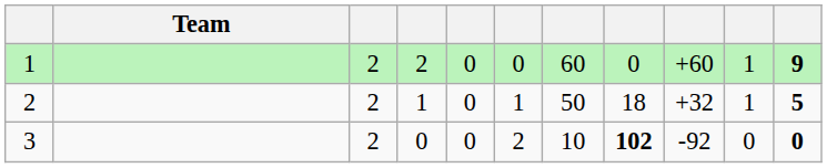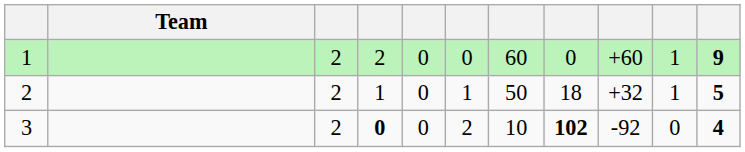 <table class="wikitable" style="text-align:center;">
 <tr>
 <th style="width:1.5em;"></th>
 <th style="width:11.5em">Team</th>
 <th style="width:1.5em;"></th>
 <th style="width:1.5em;"></th>
 <th style="width:1.5em;"></th>
 <th style="width:1.5em;"></th>
 <th style="width:2.0em;"></th>
 <th style="width:2.0em;"></th>
 <th style="width:2.0em;"></th>
 <th style="width:1.5em;"></th>
 <th style="width:1.5em;"></th>
 </tr>
 <tr style="background:#bbf3bb;">
 <td>1</td>
 <td align="left"></td>
 <td>2</td>
 <td>2</td>
 <td>0</td>
 <td>0</td>
 <td>60</td>
 <td>0</td>
 <td>+60</td>
 <td>1</td>
 <td><strong>9</strong></td>
 </tr>
 <tr>
 <td>2</td>
 <td align="left"></td>
 <td>2</td>
 <td>1</td>
 <td>0</td>
 <td>1</td>
 <td>50</td>
 <td>18</td>
 <td>+32</td>
 <td>1</td>
 <td><strong>5</strong></td>
 </tr>
 <tr>
 <td>3</td>
 <td align="left"></td>
 <td>2</td>
-<td>0</td>
+<td><strong>0</strong></td>
 <td>0</td>
 <td>2</td>
 <td>10</td>
 <td><strong>102</strong></td>
 <td>-92</td>
 <td>0</td>
-<td><strong>0</strong></td>
+<td><strong>4</strong></td>
 </tr>
 </table>
